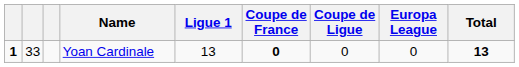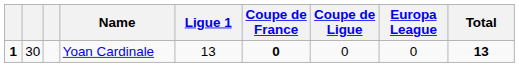 <table class="wikitable" style="text-align:center">
 <tr>
 <th width=15></th>
 <th width=15></th>
 <th width=15></th>
 <th width=145>Name</th>
 <th width=80><a href='#'>Ligue 1</a></th>
 <th width=80><a href='#'>Coupe de France</a></th>
 <th width=80><a href='#'>Coupe de Ligue</a></th>
 <th width=80><a href='#'>Europa League</a></th>
 <th width=80>Total</th>
 </tr>
 <tr>
 <td><strong>1</strong></td>
-<td>33</td>
+<td>30</td>
 <td></td>
 <td align=left><a href='#'>Yoan Cardinale</a></td>
 <td>13</td>
 <td><strong>0</strong></td>
 <td>0</td>
 <td>0</td>
 <td><strong>13 </strong></td>
 </tr>
 </table>
